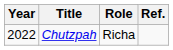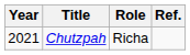 <table class="wikitable sortable">
 <tr>
 <th>Year</th>
 <th>Title</th>
 <th>Role</th>
 <th class ="unsortable">Ref.</th>
 </tr>
 <tr>
-<td>2022</td>
+<td>2021</td>
 <td><em><a href='#'>Chutzpah</a></em></td>
 <td>Richa</td>
 <td style="text-align:center;"></td>
 </tr>
 </table>
